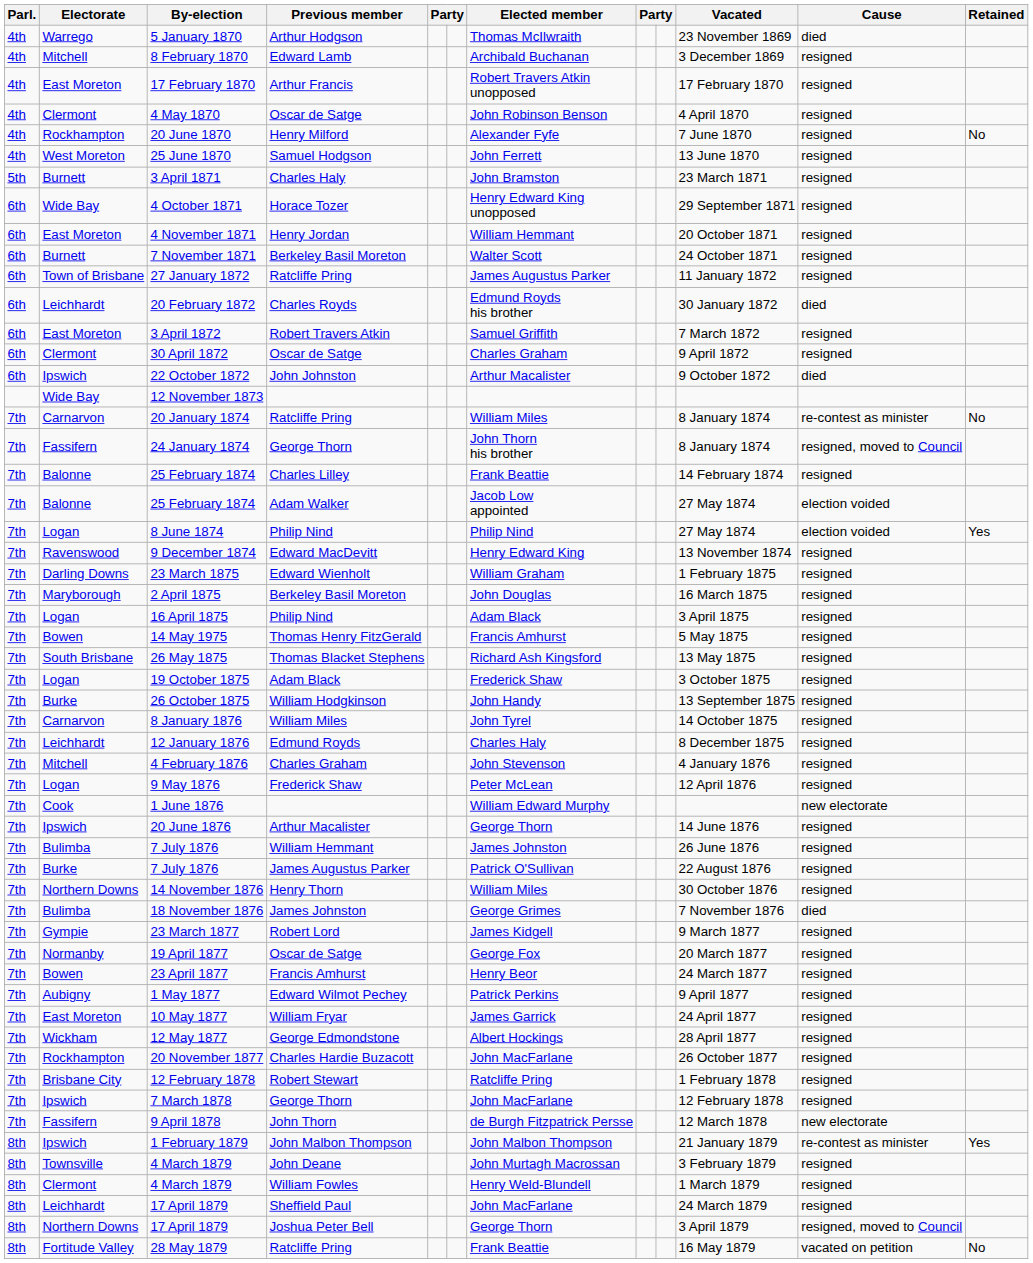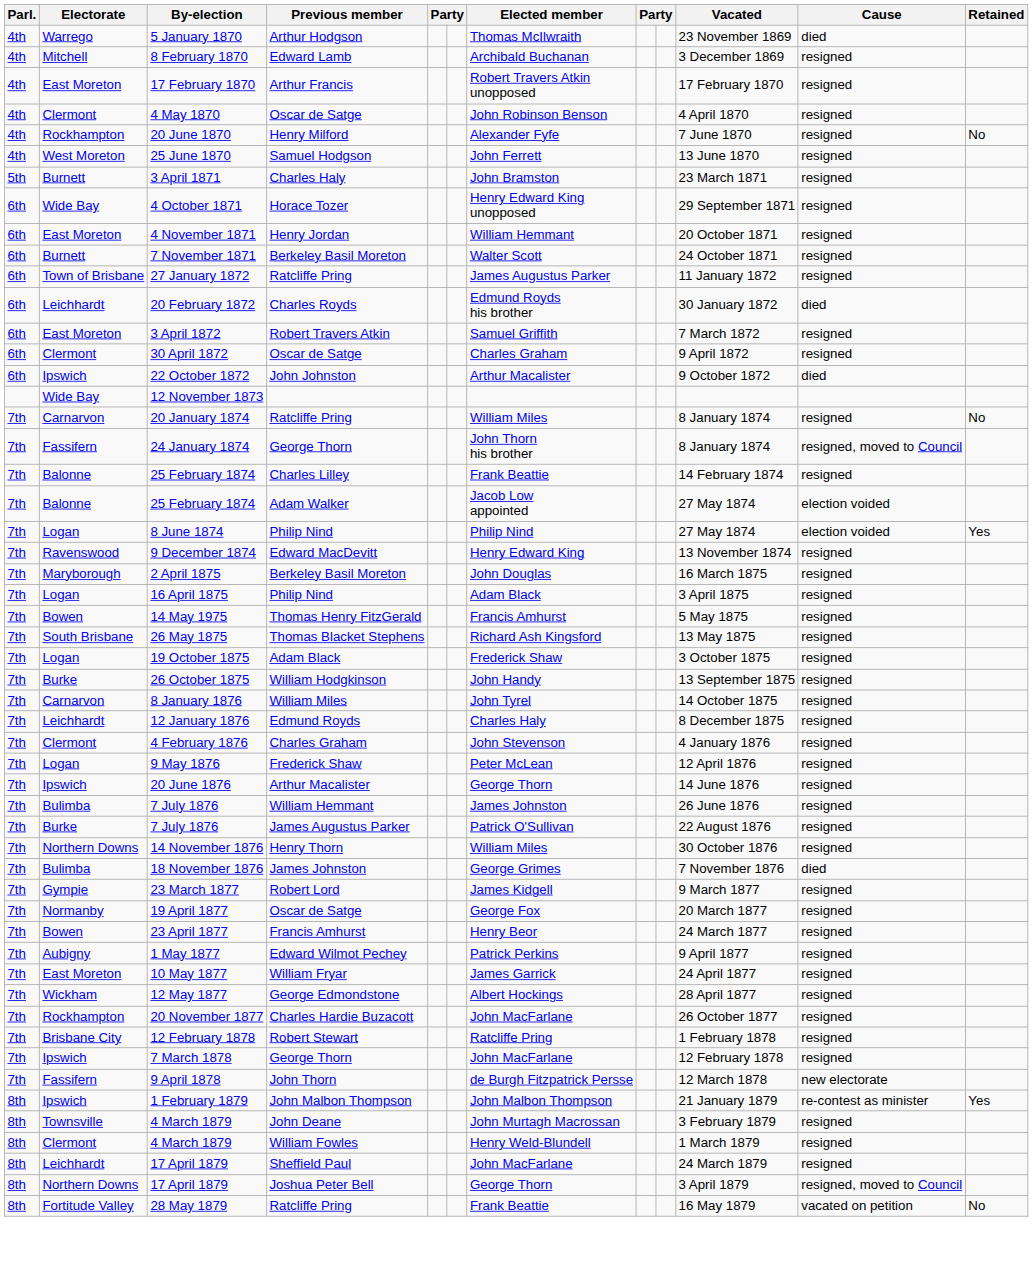 <table class="wikitable">
 <tr>
 <th>Parl.</th>
 <th>Electorate</th>
 <th>By-election</th>
 <th>Previous member</th>
 <th colspan="2">Party</th>
 <th>Elected member</th>
 <th colspan="2">Party</th>
 <th>Vacated</th>
 <th>Cause</th>
 <th>Retained</th>
 </tr>
 <tr>
 <td><a href='#'>4th</a> </td>
 <td><a href='#'>Warrego</a> </td>
 <td><a href='#'>5 January 1870</a>  </td>
 <td><a href='#'>Arthur Hodgson</a> </td>
 <td></td>
 <td></td>
 <td><a href='#'>Thomas McIlwraith</a> </td>
 <td></td>
 <td></td>
 <td>23 November 1869 </td>
 <td>died</td>
 <td></td>
 </tr>
 <tr>
 <td><a href='#'>4th</a> </td>
 <td><a href='#'>Mitchell</a> </td>
 <td><a href='#'>8 February 1870</a>  </td>
 <td><a href='#'>Edward Lamb</a> </td>
 <td></td>
 <td></td>
 <td><a href='#'>Archibald Buchanan</a> </td>
 <td></td>
 <td></td>
 <td>3 December 1869 </td>
 <td>resigned </td>
 <td></td>
 </tr>
 <tr>
 <td><a href='#'>4th</a> </td>
 <td><a href='#'>East Moreton</a> </td>
 <td><a href='#'>17 February 1870</a>  </td>
 <td><a href='#'>Arthur Francis</a> </td>
 <td></td>
 <td></td>
 <td><a href='#'>Robert Travers Atkin</a><br>unopposed </td>
 <td></td>
 <td></td>
 <td>17 February 1870 </td>
 <td>resigned </td>
 <td></td>
 </tr>
 <tr>
 <td><a href='#'>4th</a> </td>
 <td><a href='#'>Clermont</a> </td>
 <td><a href='#'>4 May 1870</a>  </td>
 <td><a href='#'>Oscar de Satge</a> </td>
 <td></td>
 <td></td>
 <td><a href='#'>John Robinson Benson</a> </td>
 <td></td>
 <td></td>
 <td>4 April 1870 </td>
 <td>resigned </td>
 <td></td>
 </tr>
 <tr>
 <td><a href='#'>4th</a> </td>
 <td><a href='#'>Rockhampton</a> </td>
 <td><a href='#'>20 June 1870</a>  </td>
 <td><a href='#'>Henry Milford</a> </td>
 <td></td>
 <td></td>
 <td><a href='#'>Alexander Fyfe</a> </td>
 <td></td>
 <td></td>
 <td>7 June 1870 </td>
 <td>resigned </td>
 <td>No </td>
 </tr>
 <tr>
 <td><a href='#'>4th</a> </td>
 <td><a href='#'>West Moreton</a> </td>
 <td><a href='#'>25 June 1870</a>  </td>
 <td><a href='#'>Samuel Hodgson</a> </td>
 <td></td>
 <td></td>
 <td><a href='#'>John Ferrett</a> </td>
 <td></td>
 <td></td>
 <td>13 June 1870 </td>
 <td>resigned </td>
 <td></td>
 </tr>
 <tr>
 <td><a href='#'>5th</a> </td>
 <td><a href='#'>Burnett</a> </td>
 <td><a href='#'>3 April 1871</a>  </td>
 <td><a href='#'>Charles Haly</a> </td>
 <td></td>
 <td></td>
 <td><a href='#'>John Bramston</a> </td>
 <td></td>
 <td></td>
 <td>23 March 1871 </td>
 <td>resigned </td>
 <td></td>
 </tr>
 <tr>
 <td><a href='#'>6th</a> </td>
 <td><a href='#'>Wide Bay</a> </td>
 <td><a href='#'>4 October 1871</a>  </td>
 <td><a href='#'>Horace Tozer</a> </td>
 <td></td>
 <td></td>
 <td><a href='#'>Henry Edward King</a><br>unopposed </td>
 <td></td>
 <td></td>
 <td>29 September 1871 </td>
 <td>resigned </td>
 <td></td>
 </tr>
 <tr>
 <td><a href='#'>6th</a> </td>
 <td><a href='#'>East Moreton</a> </td>
 <td><a href='#'>4 November 1871</a>  </td>
 <td><a href='#'>Henry Jordan</a> </td>
 <td></td>
 <td></td>
 <td><a href='#'>William Hemmant</a> </td>
 <td></td>
 <td></td>
 <td>20 October 1871 </td>
 <td>resigned </td>
 <td></td>
 </tr>
 <tr>
 <td><a href='#'>6th</a> </td>
 <td><a href='#'>Burnett</a> </td>
 <td><a href='#'>7 November 1871</a>  </td>
 <td><a href='#'>Berkeley Basil Moreton</a> </td>
 <td></td>
 <td></td>
 <td><a href='#'>Walter Scott</a>  </td>
 <td></td>
 <td></td>
 <td>24 October 1871 </td>
 <td>resigned </td>
 <td></td>
 </tr>
 <tr>
 <td><a href='#'>6th</a> </td>
 <td><a href='#'>Town of Brisbane</a> </td>
 <td><a href='#'>27 January 1872</a>  </td>
 <td><a href='#'>Ratcliffe Pring</a> </td>
 <td></td>
 <td></td>
 <td><a href='#'>James Augustus Parker</a> </td>
 <td></td>
 <td></td>
 <td>11 January 1872 </td>
 <td>resigned </td>
 <td></td>
 </tr>
 <tr>
 <td><a href='#'>6th</a> </td>
 <td><a href='#'>Leichhardt</a> </td>
 <td><a href='#'>20 February 1872</a>  </td>
 <td><a href='#'>Charles Royds</a> </td>
 <td></td>
 <td></td>
 <td><a href='#'>Edmund Royds</a><br>his brother </td>
 <td></td>
 <td></td>
 <td>30 January 1872 </td>
 <td>died</td>
 <td></td>
 </tr>
 <tr>
 <td><a href='#'>6th</a> </td>
 <td><a href='#'>East Moreton</a> </td>
 <td><a href='#'>3 April 1872</a>  </td>
 <td><a href='#'>Robert Travers Atkin</a> </td>
 <td></td>
 <td></td>
 <td><a href='#'>Samuel Griffith</a> </td>
 <td></td>
 <td></td>
 <td>7 March 1872 </td>
 <td>resigned</td>
 <td></td>
 </tr>
 <tr>
 <td><a href='#'>6th</a> </td>
 <td><a href='#'>Clermont</a> </td>
 <td><a href='#'>30 April 1872</a>  </td>
 <td><a href='#'>Oscar de Satge</a> </td>
 <td></td>
 <td></td>
 <td><a href='#'>Charles Graham</a> </td>
 <td></td>
 <td></td>
 <td>9 April 1872 </td>
 <td>resigned</td>
 <td></td>
 </tr>
 <tr>
 <td><a href='#'>6th</a> </td>
 <td><a href='#'>Ipswich</a> </td>
 <td><a href='#'>22 October 1872</a>  </td>
 <td><a href='#'>John Johnston</a> </td>
 <td></td>
 <td></td>
 <td><a href='#'>Arthur Macalister</a> </td>
 <td></td>
 <td></td>
 <td>9 October 1872 </td>
 <td>died </td>
 <td></td>
 </tr>
 <tr>
 <td></td>
 <td><a href='#'>Wide Bay</a></td>
 <td><a href='#'>12 November 1873</a></td>
 <td></td>
 <td></td>
 <td></td>
 <td></td>
 <td></td>
 <td></td>
 <td></td>
 <td></td>
 <td></td>
 </tr>
 <tr>
 <td><a href='#'>7th</a> </td>
 <td><a href='#'>Carnarvon</a> </td>
 <td><a href='#'>20 January 1874</a>  </td>
 <td><a href='#'>Ratcliffe Pring</a> </td>
 <td></td>
 <td></td>
 <td><a href='#'>William Miles</a> </td>
 <td></td>
 <td></td>
 <td>8 January 1874 </td>
-<td>re-contest as minister </td>
+<td>resigned </td>
 <td>No </td>
 </tr>
 <tr>
 <td><a href='#'>7th</a> </td>
 <td><a href='#'>Fassifern</a> </td>
 <td><a href='#'>24 January 1874</a>  </td>
 <td><a href='#'>George Thorn</a> </td>
 <td></td>
 <td></td>
 <td><a href='#'>John Thorn</a><br>his brother </td>
 <td></td>
 <td></td>
 <td>8 January 1874 </td>
 <td>resigned, moved to <a href='#'>Council</a> </td>
 <td></td>
 </tr>
 <tr>
 <td><a href='#'>7th</a> </td>
 <td><a href='#'>Balonne</a> </td>
 <td><a href='#'>25 February 1874</a>  </td>
 <td><a href='#'>Charles Lilley</a> </td>
 <td></td>
 <td></td>
 <td><a href='#'>Frank Beattie</a> </td>
 <td></td>
 <td></td>
 <td>14 February 1874 </td>
 <td>resigned </td>
 <td></td>
 </tr>
 <tr>
 <td><a href='#'>7th</a> </td>
 <td><a href='#'>Balonne</a> </td>
 <td><a href='#'>25 February 1874</a>  </td>
 <td><a href='#'>Adam Walker</a> </td>
 <td></td>
 <td></td>
 <td><a href='#'>Jacob Low</a><br> appointed </td>
 <td></td>
 <td></td>
 <td>27 May 1874 </td>
 <td>election voided </td>
 <td></td>
 </tr>
 <tr>
 <td><a href='#'>7th</a> </td>
 <td><a href='#'>Logan</a> </td>
 <td><a href='#'>8 June 1874</a>  </td>
 <td><a href='#'>Philip Nind</a> </td>
 <td></td>
 <td></td>
 <td><a href='#'>Philip Nind</a> </td>
 <td></td>
 <td></td>
 <td>27 May 1874 </td>
 <td>election voided </td>
 <td>Yes </td>
 </tr>
 <tr>
 <td><a href='#'>7th</a> </td>
 <td><a href='#'>Ravenswood</a> </td>
 <td><a href='#'>9 December 1874</a>  </td>
 <td><a href='#'>Edward MacDevitt</a> </td>
 <td></td>
 <td></td>
 <td><a href='#'>Henry Edward King</a> </td>
 <td></td>
 <td></td>
 <td>13 November 1874 </td>
-<td>resigned </td>
-<td></td>
-</tr>
-<tr>
-<td><a href='#'>7th</a> </td>
-<td><a href='#'>Darling Downs</a> </td>
-<td><a href='#'>23 March 1875</a>  </td>
-<td><a href='#'>Edward Wienholt</a> </td>
-<td></td>
-<td></td>
-<td><a href='#'>William Graham</a> </td>
-<td></td>
-<td></td>
-<td>1 February 1875 </td>
 <td>resigned </td>
 <td></td>
 </tr>
 <tr>
 <td><a href='#'>7th</a> </td>
 <td><a href='#'>Maryborough</a> </td>
 <td><a href='#'>2 April 1875</a>  </td>
 <td><a href='#'>Berkeley Basil Moreton</a> </td>
 <td></td>
 <td></td>
 <td><a href='#'>John Douglas</a> </td>
 <td></td>
 <td></td>
 <td>16 March 1875 </td>
 <td>resigned </td>
 <td></td>
 </tr>
 <tr>
 <td><a href='#'>7th</a> </td>
 <td><a href='#'>Logan</a> </td>
 <td><a href='#'>16 April 1875</a>  </td>
 <td><a href='#'>Philip Nind</a> </td>
 <td></td>
 <td></td>
 <td><a href='#'>Adam Black</a> </td>
 <td></td>
 <td></td>
 <td>3 April 1875 </td>
 <td>resigned </td>
 <td></td>
 </tr>
 <tr>
 <td><a href='#'>7th</a> </td>
 <td><a href='#'>Bowen</a> </td>
 <td><a href='#'>14 May 1975</a>  </td>
 <td><a href='#'>Thomas Henry FitzGerald</a> </td>
 <td></td>
 <td></td>
 <td><a href='#'>Francis Amhurst</a> </td>
 <td></td>
 <td></td>
 <td>5 May 1875 </td>
 <td>resigned </td>
 <td></td>
 </tr>
 <tr>
 <td><a href='#'>7th</a> </td>
 <td><a href='#'>South Brisbane</a> </td>
 <td><a href='#'>26 May 1875</a>  </td>
 <td><a href='#'>Thomas Blacket Stephens</a> </td>
 <td></td>
 <td></td>
 <td><a href='#'>Richard Ash Kingsford</a> </td>
 <td></td>
 <td></td>
 <td>13 May 1875 </td>
 <td>resigned </td>
 <td></td>
 </tr>
 <tr>
 <td><a href='#'>7th</a> </td>
 <td><a href='#'>Logan</a> </td>
 <td><a href='#'>19 October 1875</a>  </td>
 <td><a href='#'>Adam Black</a> </td>
 <td></td>
 <td></td>
 <td><a href='#'>Frederick Shaw</a> </td>
 <td></td>
 <td></td>
 <td>3 October 1875 </td>
 <td>resigned </td>
 <td></td>
 </tr>
 <tr>
 <td><a href='#'>7th</a> </td>
 <td><a href='#'>Burke</a> </td>
 <td><a href='#'>26 October 1875</a>  </td>
 <td><a href='#'>William Hodgkinson</a> </td>
 <td></td>
 <td></td>
 <td><a href='#'>John Handy</a> </td>
 <td></td>
 <td></td>
 <td>13 September 1875 </td>
 <td>resigned </td>
 <td></td>
 </tr>
 <tr>
 <td><a href='#'>7th</a> </td>
 <td><a href='#'>Carnarvon</a> </td>
 <td><a href='#'>8 January 1876</a>  </td>
 <td><a href='#'>William Miles</a> </td>
 <td></td>
 <td></td>
 <td><a href='#'>John Tyrel</a> </td>
 <td></td>
 <td></td>
 <td>14 October 1875 </td>
 <td>resigned </td>
 <td></td>
 </tr>
 <tr>
 <td><a href='#'>7th</a> </td>
 <td><a href='#'>Leichhardt</a> </td>
 <td><a href='#'>12 January 1876</a>  </td>
 <td><a href='#'>Edmund Royds</a> </td>
 <td></td>
 <td></td>
 <td><a href='#'>Charles Haly</a> </td>
 <td></td>
 <td></td>
 <td>8 December 1875 </td>
 <td>resigned </td>
 <td></td>
 </tr>
 <tr>
 <td><a href='#'>7th</a> </td>
-<td><a href='#'>Mitchell</a> </td>
+<td><a href='#'>Clermont</a> </td>
 <td><a href='#'>4 February 1876</a>  </td>
 <td><a href='#'>Charles Graham</a> </td>
 <td></td>
 <td></td>
 <td><a href='#'>John Stevenson</a> </td>
 <td></td>
 <td></td>
 <td>4 January 1876 </td>
 <td>resigned </td>
 <td></td>
 </tr>
 <tr>
 <td><a href='#'>7th</a> </td>
 <td><a href='#'>Logan</a> </td>
 <td><a href='#'>9 May 1876</a>  </td>
 <td><a href='#'>Frederick Shaw</a> </td>
 <td></td>
 <td></td>
 <td><a href='#'>Peter McLean</a> </td>
 <td></td>
 <td></td>
 <td>12 April 1876 </td>
 <td>resigned </td>
-<td></td>
-</tr>
-<tr>
-<td><a href='#'>7th</a> </td>
-<td><a href='#'>Cook</a> </td>
-<td><a href='#'>1 June 1876</a>  </td>
-<td></td>
-<td></td>
-<td></td>
-<td><a href='#'>William Edward Murphy</a> </td>
-<td></td>
-<td></td>
-<td></td>
-<td>new electorate </td>
 <td></td>
 </tr>
 <tr>
 <td><a href='#'>7th</a> </td>
 <td><a href='#'>Ipswich</a> </td>
 <td><a href='#'>20 June 1876</a>  </td>
 <td><a href='#'>Arthur Macalister</a> </td>
 <td></td>
 <td></td>
 <td><a href='#'>George Thorn</a> </td>
 <td></td>
 <td></td>
 <td>14 June 1876 </td>
 <td>resigned </td>
 <td></td>
 </tr>
 <tr>
 <td><a href='#'>7th</a> </td>
 <td><a href='#'>Bulimba</a> </td>
 <td><a href='#'>7 July 1876</a>  </td>
 <td><a href='#'>William Hemmant</a> </td>
 <td></td>
 <td></td>
 <td><a href='#'>James Johnston</a> </td>
 <td></td>
 <td></td>
 <td>26 June 1876 </td>
 <td>resigned </td>
 <td></td>
 </tr>
 <tr>
 <td><a href='#'>7th</a> </td>
 <td><a href='#'>Burke</a> </td>
 <td><a href='#'>7 July 1876</a>  </td>
 <td><a href='#'>James Augustus Parker</a> </td>
 <td></td>
 <td></td>
 <td><a href='#'>Patrick O'Sullivan</a> </td>
 <td></td>
 <td></td>
 <td>22 August 1876 </td>
 <td>resigned </td>
 <td></td>
 </tr>
 <tr>
 <td><a href='#'>7th</a> </td>
 <td><a href='#'>Northern Downs</a> </td>
 <td><a href='#'>14 November 1876</a>  </td>
 <td><a href='#'>Henry Thorn</a> </td>
 <td></td>
 <td></td>
 <td><a href='#'>William Miles</a> </td>
 <td></td>
 <td></td>
 <td>30 October 1876 </td>
 <td>resigned </td>
 <td></td>
 </tr>
 <tr>
 <td><a href='#'>7th</a> </td>
 <td><a href='#'>Bulimba</a> </td>
 <td><a href='#'>18 November 1876</a>  </td>
 <td><a href='#'>James Johnston</a> </td>
 <td></td>
 <td></td>
 <td><a href='#'>George Grimes</a> </td>
 <td></td>
 <td></td>
 <td>7 November 1876 </td>
 <td>died </td>
 <td></td>
 </tr>
 <tr>
 <td><a href='#'>7th</a> </td>
 <td><a href='#'>Gympie</a> </td>
 <td><a href='#'>23 March 1877</a>  </td>
 <td><a href='#'>Robert Lord</a> </td>
 <td></td>
 <td></td>
 <td><a href='#'>James Kidgell</a> </td>
 <td></td>
 <td></td>
 <td>9 March 1877 </td>
 <td>resigned </td>
 <td></td>
 </tr>
 <tr>
 <td><a href='#'>7th</a> </td>
 <td><a href='#'>Normanby</a> </td>
 <td><a href='#'>19 April 1877</a>  </td>
 <td><a href='#'>Oscar de Satge</a> </td>
 <td></td>
 <td></td>
 <td><a href='#'>George Fox</a> </td>
 <td></td>
 <td></td>
 <td>20 March 1877 </td>
 <td>resigned </td>
 <td></td>
 </tr>
 <tr>
 <td><a href='#'>7th</a> </td>
 <td><a href='#'>Bowen</a> </td>
 <td><a href='#'>23 April 1877</a>  </td>
 <td><a href='#'>Francis Amhurst</a> </td>
 <td></td>
 <td></td>
 <td><a href='#'>Henry Beor</a> </td>
 <td></td>
 <td></td>
 <td>24 March 1877 </td>
 <td>resigned </td>
 <td></td>
 </tr>
 <tr>
 <td><a href='#'>7th</a> </td>
 <td><a href='#'>Aubigny</a> </td>
 <td><a href='#'>1 May 1877</a>  </td>
 <td><a href='#'>Edward Wilmot Pechey</a> </td>
 <td></td>
 <td></td>
 <td><a href='#'>Patrick Perkins</a> </td>
 <td></td>
 <td></td>
 <td>9 April 1877 </td>
 <td>resigned </td>
 <td></td>
 </tr>
 <tr>
 <td><a href='#'>7th</a> </td>
 <td><a href='#'>East Moreton</a> </td>
 <td><a href='#'>10 May 1877</a>  </td>
 <td><a href='#'>William Fryar</a> </td>
 <td></td>
 <td></td>
 <td><a href='#'>James Garrick</a> </td>
 <td></td>
 <td></td>
 <td>24 April 1877 </td>
 <td>resigned </td>
 <td></td>
 </tr>
 <tr>
 <td><a href='#'>7th</a> </td>
 <td><a href='#'>Wickham</a> </td>
 <td><a href='#'>12 May 1877</a>  </td>
 <td><a href='#'>George Edmondstone</a> </td>
 <td></td>
 <td></td>
 <td><a href='#'>Albert Hockings</a> </td>
 <td></td>
 <td></td>
 <td>28 April 1877 </td>
 <td>resigned </td>
 <td></td>
 </tr>
 <tr>
 <td><a href='#'>7th</a> </td>
 <td><a href='#'>Rockhampton</a> </td>
 <td><a href='#'>20 November 1877</a>  </td>
 <td><a href='#'>Charles Hardie Buzacott</a> </td>
 <td></td>
 <td></td>
 <td><a href='#'>John MacFarlane</a> </td>
 <td></td>
 <td></td>
 <td>26 October 1877 </td>
 <td>resigned </td>
 <td></td>
 </tr>
 <tr>
 <td><a href='#'>7th</a> </td>
 <td><a href='#'>Brisbane City</a> </td>
 <td><a href='#'>12 February 1878</a>  </td>
 <td><a href='#'>Robert Stewart</a> </td>
 <td></td>
 <td></td>
 <td><a href='#'>Ratcliffe Pring</a> </td>
 <td></td>
 <td></td>
 <td>1 February 1878 </td>
 <td>resigned </td>
 <td></td>
 </tr>
 <tr>
 <td><a href='#'>7th</a> </td>
 <td><a href='#'>Ipswich</a> </td>
 <td><a href='#'>7 March 1878</a>  </td>
 <td><a href='#'>George Thorn</a> </td>
 <td></td>
 <td></td>
 <td><a href='#'>John MacFarlane</a> </td>
 <td></td>
 <td></td>
 <td>12 February 1878 </td>
 <td>resigned </td>
 <td></td>
 </tr>
 <tr>
 <td><a href='#'>7th</a> </td>
 <td><a href='#'>Fassifern</a> </td>
 <td><a href='#'>9 April 1878</a>  </td>
 <td><a href='#'>John Thorn</a> </td>
 <td></td>
 <td></td>
 <td><a href='#'>de Burgh Fitzpatrick Persse</a> </td>
 <td></td>
 <td></td>
 <td>12 March 1878 </td>
 <td>new electorate </td>
 <td></td>
 </tr>
 <tr>
 <td><a href='#'>8th</a> </td>
 <td><a href='#'>Ipswich</a> </td>
 <td><a href='#'>1 February 1879</a>  </td>
 <td><a href='#'>John Malbon Thompson</a> </td>
 <td></td>
 <td></td>
 <td><a href='#'>John Malbon Thompson</a> </td>
 <td></td>
 <td></td>
 <td>21 January 1879 </td>
 <td>re-contest as minister </td>
 <td>Yes </td>
 </tr>
 <tr>
 <td><a href='#'>8th</a> </td>
 <td><a href='#'>Townsville</a> </td>
 <td><a href='#'>4 March 1879</a>  </td>
 <td><a href='#'>John Deane</a> </td>
 <td></td>
 <td></td>
 <td><a href='#'>John Murtagh Macrossan</a> </td>
 <td></td>
 <td></td>
 <td>3 February 1879 </td>
 <td>resigned </td>
 <td></td>
 </tr>
 <tr>
 <td><a href='#'>8th</a> </td>
 <td><a href='#'>Clermont</a> </td>
 <td><a href='#'>4 March 1879</a>  </td>
 <td><a href='#'>William Fowles</a> </td>
 <td></td>
 <td></td>
 <td><a href='#'>Henry Weld-Blundell</a> </td>
 <td></td>
 <td></td>
 <td>1 March 1879 </td>
 <td>resigned </td>
 <td></td>
 </tr>
 <tr>
 <td><a href='#'>8th</a> </td>
 <td><a href='#'>Leichhardt</a> </td>
 <td><a href='#'>17 April 1879</a>  </td>
 <td><a href='#'>Sheffield Paul</a> </td>
 <td></td>
 <td></td>
 <td><a href='#'>John MacFarlane</a> </td>
 <td></td>
 <td></td>
 <td>24 March 1879 </td>
 <td>resigned </td>
 <td></td>
 </tr>
 <tr>
 <td><a href='#'>8th</a> </td>
 <td><a href='#'>Northern Downs</a> </td>
 <td><a href='#'>17 April 1879</a>  </td>
 <td><a href='#'>Joshua Peter Bell</a> </td>
 <td></td>
 <td></td>
 <td><a href='#'>George Thorn</a> </td>
 <td></td>
 <td></td>
 <td>3 April 1879 </td>
 <td>resigned, moved to <a href='#'>Council</a> </td>
 <td></td>
 </tr>
 <tr>
 <td><a href='#'>8th</a> </td>
 <td><a href='#'>Fortitude Valley</a> </td>
 <td><a href='#'>28 May 1879</a>  </td>
 <td><a href='#'>Ratcliffe Pring</a> </td>
 <td></td>
 <td></td>
 <td><a href='#'>Frank Beattie</a> </td>
 <td></td>
 <td></td>
 <td>16 May 1879 </td>
 <td>vacated on petition </td>
 <td>No </td>
 </tr>
 </table>
